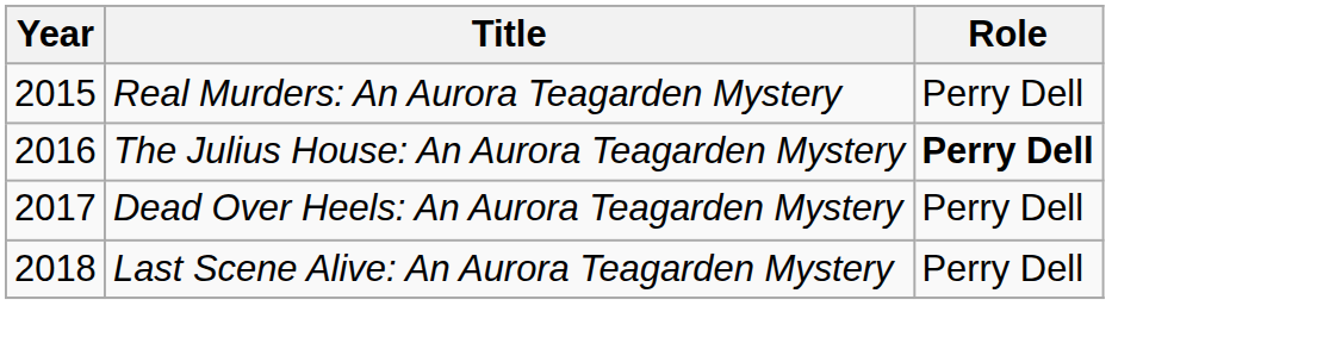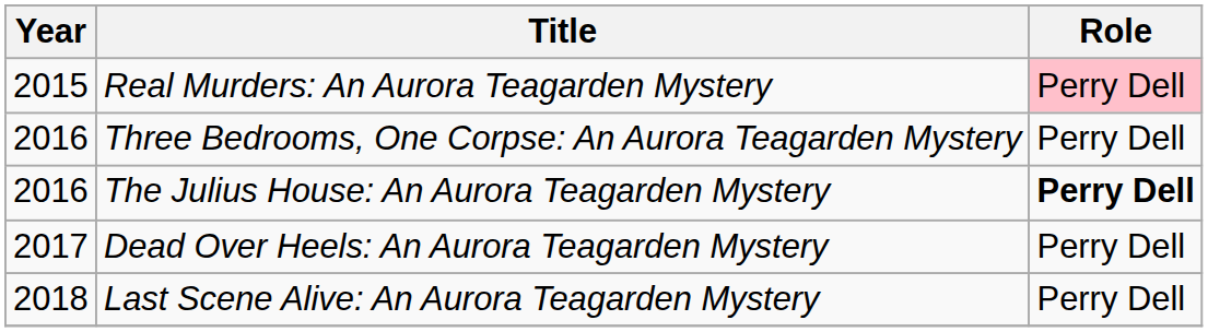 <table class="wikitable sortable">
 <tr>
 <th>Year</th>
 <th>Title</th>
 <th>Role</th>
 </tr>
 <tr>
 <td>2015</td>
 <td><em>Real Murders: An Aurora Teagarden Mystery</em></td>
+<td style="background: pink;">Perry Dell</td>
+</tr>
+<tr>
+<td>2016</td>
+<td><em>Three Bedrooms, One Corpse: An Aurora Teagarden Mystery</em></td>
 <td>Perry Dell</td>
 </tr>
 <tr>
 <td>2016</td>
 <td><em>The Julius House: An Aurora Teagarden Mystery</em></td>
 <td><strong>Perry Dell</strong></td>
 </tr>
 <tr>
 <td>2017</td>
 <td><em>Dead Over Heels: An Aurora Teagarden Mystery</em></td>
 <td>Perry Dell</td>
 </tr>
 <tr>
 <td>2018</td>
 <td><em>Last Scene Alive: An Aurora Teagarden Mystery</em></td>
 <td>Perry Dell</td>
 </tr>
 <tr>
 </tr>
 </table>
